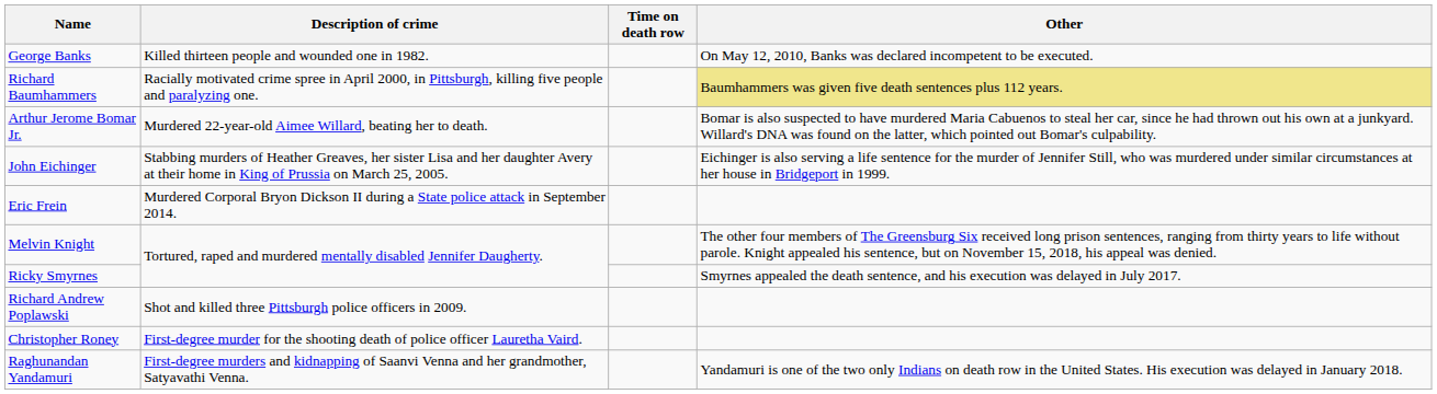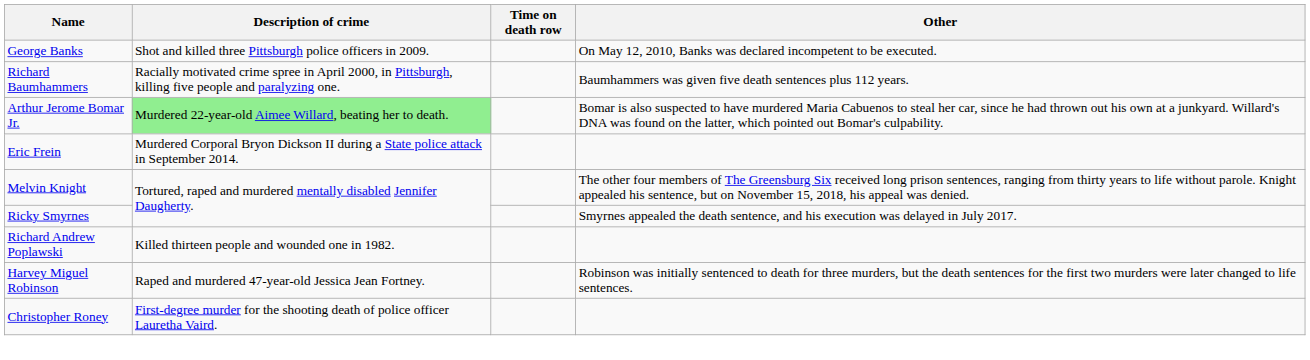 <table class="wikitable sortable">
 <tr>
 <th>Name</th>
 <th>Description of crime</th>
 <th>Time on death row</th>
 <th>Other</th>
 </tr>
 <tr>
 <td><a href='#'>George Banks</a></td>
-<td>Killed thirteen people and wounded one in 1982.</td>
+<td>Shot and killed three <a href='#'>Pittsburgh</a> police officers in 2009.</td>
 <td></td>
 <td>On May 12, 2010, Banks was declared incompetent to be executed.</td>
 </tr>
 <tr>
 <td><a href='#'>Richard Baumhammers</a></td>
 <td>Racially motivated crime spree in April 2000, in <a href='#'>Pittsburgh</a>, killing five people and <a href='#'>paralyzing</a> one.</td>
 <td></td>
-<td style="background: khaki;">Baumhammers was given five death sentences plus 112 years.</td>
+<td>Baumhammers was given five death sentences plus 112 years.</td>
 </tr>
 <tr>
 <td><a href='#'>Arthur Jerome Bomar Jr.</a></td>
-<td>Murdered 22-year-old <a href='#'>Aimee Willard</a>, beating her to death.</td>
+<td style="background: lightgreen;">Murdered 22-year-old <a href='#'>Aimee Willard</a>, beating her to death.</td>
 <td></td>
 <td>Bomar is also suspected to have murdered Maria Cabuenos to steal her car, since he had thrown out his own at a junkyard. Willard's DNA was found on the latter, which pointed out Bomar's culpability.</td>
-</tr>
-<tr>
-<td><a href='#'>John Eichinger</a></td>
-<td>Stabbing murders of Heather Greaves, her sister Lisa and her daughter Avery at their home in <a href='#'>King of Prussia</a> on March 25, 2005.</td>
-<td></td>
-<td>Eichinger is also serving a life sentence for the murder of Jennifer Still, who was murdered under similar circumstances at her house in <a href='#'>Bridgeport</a> in 1999.</td>
 </tr>
 <tr>
 <td><a href='#'>Eric Frein</a></td>
 <td>Murdered Corporal Bryon Dickson II during a <a href='#'>State police attack</a> in September 2014.</td>
 <td></td>
 <td></td>
 </tr>
 <tr>
 <td><a href='#'>Melvin Knight</a></td>
 <td rowspan=2>Tortured, raped and murdered <a href='#'>mentally disabled</a> <a href='#'>Jennifer Daugherty</a>.</td>
 <td></td>
 <td>The other four members of <a href='#'>The Greensburg Six</a> received long prison sentences, ranging from thirty years to life without parole. Knight appealed his sentence, but on November 15, 2018, his appeal was denied.</td>
 </tr>
 <tr>
 <td><a href='#'>Ricky Smyrnes</a></td>
 <td></td>
 <td>Smyrnes appealed the death sentence, and his execution was delayed in July 2017.</td>
 </tr>
 <tr>
 <td><a href='#'>Richard Andrew Poplawski</a></td>
-<td>Shot and killed three <a href='#'>Pittsburgh</a> police officers in 2009.</td>
+<td>Killed thirteen people and wounded one in 1982.</td>
 <td></td>
 <td></td>
+</tr>
+<tr>
+<td><a href='#'>Harvey Miguel Robinson</a></td>
+<td>Raped and murdered 47-year-old Jessica Jean Fortney.</td>
+<td></td>
+<td>Robinson was initially sentenced to death for three murders, but the death sentences for the first two murders were later changed to life sentences.</td>
 </tr>
 <tr>
 <td><a href='#'>Christopher Roney</a></td>
 <td><a href='#'>First-degree murder</a> for the shooting death of police officer <a href='#'>Lauretha Vaird</a>.</td>
 <td></td>
 <td></td>
 </tr>
-<tr>
-<td><a href='#'>Raghunandan Yandamuri</a></td>
-<td><a href='#'>First-degree murders</a> and <a href='#'>kidnapping</a> of Saanvi Venna and her grandmother, Satyavathi Venna.</td>
-<td></td>
-<td>Yandamuri is one of the two only <a href='#'>Indians</a> on death row in the United States. His execution was delayed in January 2018.</td>
-</tr>
 </table>
